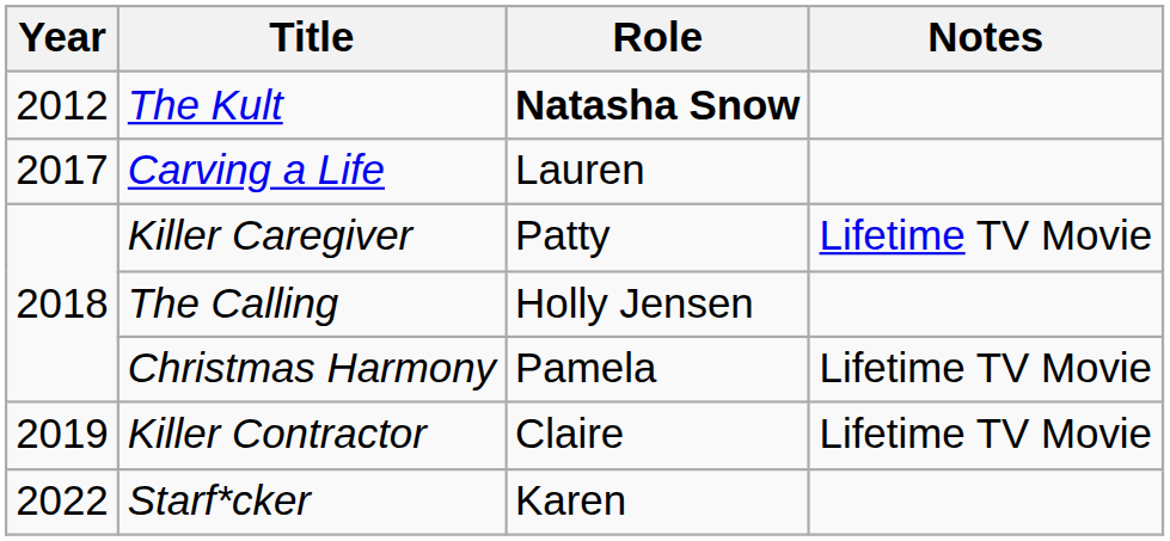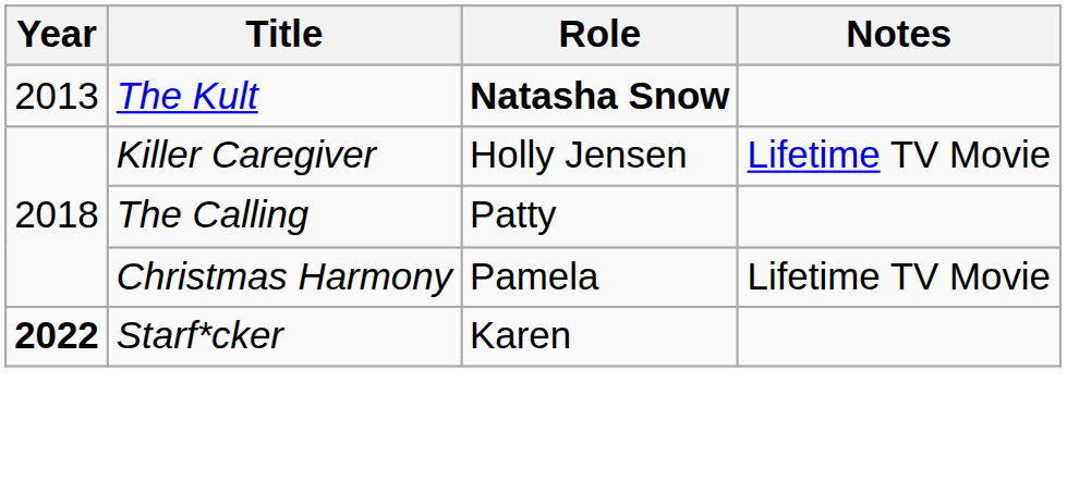 <table class="wikitable">
 <tr>
 <th>Year</th>
 <th>Title</th>
 <th>Role</th>
 <th>Notes</th>
 </tr>
 <tr>
-<td>2012</td>
+<td>2013</td>
 <td><em><a href='#'>The Kult</a></em></td>
 <td><strong>Natasha Snow</strong></td>
 <td></td>
 </tr>
 <tr>
-<td>2017</td>
-<td><em><a href='#'>Carving a Life</a></em></td>
-<td>Lauren</td>
-<td></td>
-</tr>
-<tr>
 <td rowspan="3">2018</td>
 <td><em>Killer Caregiver</em></td>
-<td>Patty</td>
+<td>Holly Jensen</td>
 <td><a href='#'>Lifetime</a> TV Movie</td>
 </tr>
 <tr>
 <td><em>The Calling</em></td>
-<td>Holly Jensen</td>
+<td>Patty</td>
 <td></td>
 </tr>
 <tr>
 <td><em>Christmas Harmony</em></td>
 <td>Pamela</td>
 <td>Lifetime TV Movie</td>
 </tr>
 <tr>
-<td>2019</td>
-<td><em>Killer Contractor</em></td>
-<td>Claire</td>
-<td>Lifetime TV Movie</td>
-</tr>
-<tr>
-<td>2022</td>
+<td><strong>2022</strong></td>
 <td><em>Starf*cker</em></td>
 <td>Karen</td>
 <td></td>
 </tr>
 </table>
